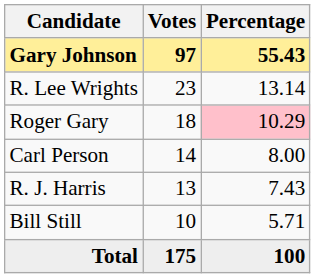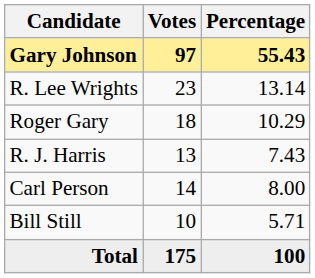 <table class="wikitable" style="text-align:right;">
 <tr>
 <th>Candidate</th>
 <th>Votes</th>
 <th>Percentage</th>
 </tr>
 <tr style="background:#ffef99;">
 <td style="text-align:left;"><strong>Gary Johnson</strong></td>
 <td><strong>97</strong></td>
 <td><strong>55.43</strong></td>
 </tr>
 <tr>
 <td style="text-align:left;">R. Lee Wrights</td>
 <td>23</td>
 <td>13.14</td>
 </tr>
 <tr>
 <td style="text-align:left;">Roger Gary</td>
 <td>18</td>
-<td style="background: pink;">10.29</td>
+<td>10.29</td>
+</tr>
+<tr>
+<td style="text-align:left;">R. J. Harris</td>
+<td>13</td>
+<td>7.43</td>
 </tr>
 <tr>
 <td style="text-align:left;">Carl Person</td>
 <td>14</td>
 <td>8.00</td>
-</tr>
-<tr>
-<td style="text-align:left;">R. J. Harris</td>
-<td>13</td>
-<td>7.43</td>
 </tr>
 <tr>
 <td style="text-align:left;">Bill Still</td>
 <td>10</td>
 <td>5.71</td>
 </tr>
 <tr style="background:#eee;">
 <td style="margin-right:0.50px"><strong>Total</strong></td>
 <td style="margin-right:0.50px"><strong>175</strong></td>
 <td style="margin-right:0.50px"><strong>100</strong></td>
 </tr>
 </table>
